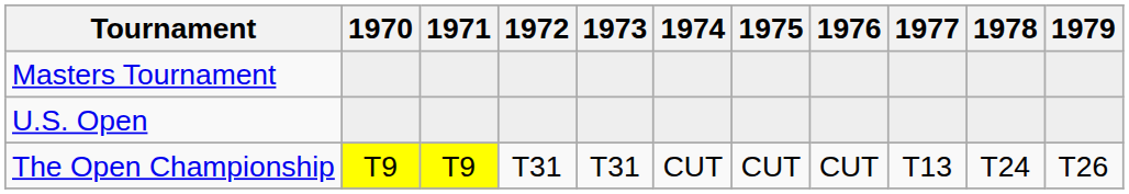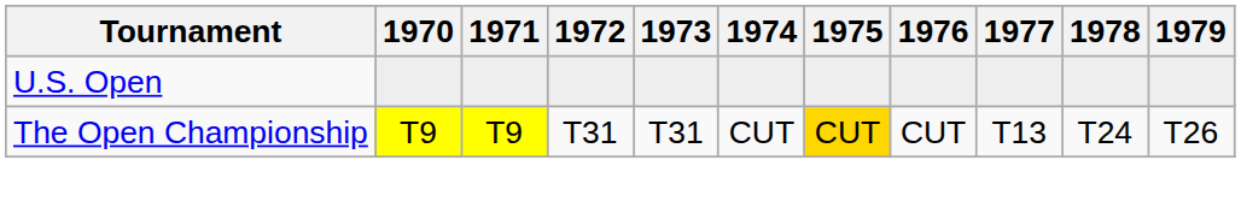 <table class="wikitable" style="font-size:95%;text-align:center;">
 <tr>
 <th>Tournament</th>
 <th>1970</th>
 <th>1971</th>
 <th>1972</th>
 <th>1973</th>
 <th>1974</th>
 <th>1975</th>
 <th>1976</th>
 <th>1977</th>
 <th>1978</th>
 <th>1979</th>
-</tr>
-<tr>
-<td align=left><a href='#'>Masters Tournament</a></td>
-<td style="background:#eeeeee;"></td>
-<td style="background:#eeeeee;"></td>
-<td style="background:#eeeeee;"></td>
-<td style="background:#eeeeee;"></td>
-<td style="background:#eeeeee;"></td>
-<td style="background:#eeeeee;"></td>
-<td style="background:#eeeeee;"></td>
-<td style="background:#eeeeee;"></td>
-<td style="background:#eeeeee;"></td>
-<td style="background:#eeeeee;"></td>
 </tr>
 <tr>
 <td align=left><a href='#'>U.S. Open</a></td>
 <td style="background:#eeeeee;"></td>
 <td style="background:#eeeeee;"></td>
 <td style="background:#eeeeee;"></td>
 <td style="background:#eeeeee;"></td>
 <td style="background:#eeeeee;"></td>
 <td style="background:#eeeeee;"></td>
 <td style="background:#eeeeee;"></td>
 <td style="background:#eeeeee;"></td>
 <td style="background:#eeeeee;"></td>
 <td style="background:#eeeeee;"></td>
 </tr>
 <tr>
 <td align=left><a href='#'>The Open Championship</a></td>
 <td style="background:yellow;">T9</td>
 <td style="background:yellow;">T9</td>
 <td>T31</td>
 <td>T31</td>
 <td>CUT</td>
-<td>CUT</td>
+<td style="background: gold;">CUT</td>
 <td>CUT</td>
 <td>T13</td>
 <td>T24</td>
 <td>T26</td>
 </tr>
 </table>
